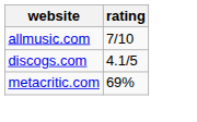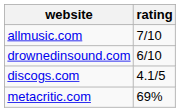 <table class="wikitable">
 <tr>
 <th>website</th>
 <th>rating</th>
 </tr>
 <tr>
 <td><a href='#'>allmusic.com</a></td>
 <td>7/10</td>
 </tr>
 <tr>
+<td><a href='#'>drownedinsound.com</a></td>
+<td>6/10</td>
+</tr>
+<tr>
 <td><a href='#'>discogs.com</a></td>
 <td>4.1/5</td>
 </tr>
 <tr>
 <td><a href='#'>metacritic.com</a></td>
 <td>69%</td>
 </tr>
 </table>
